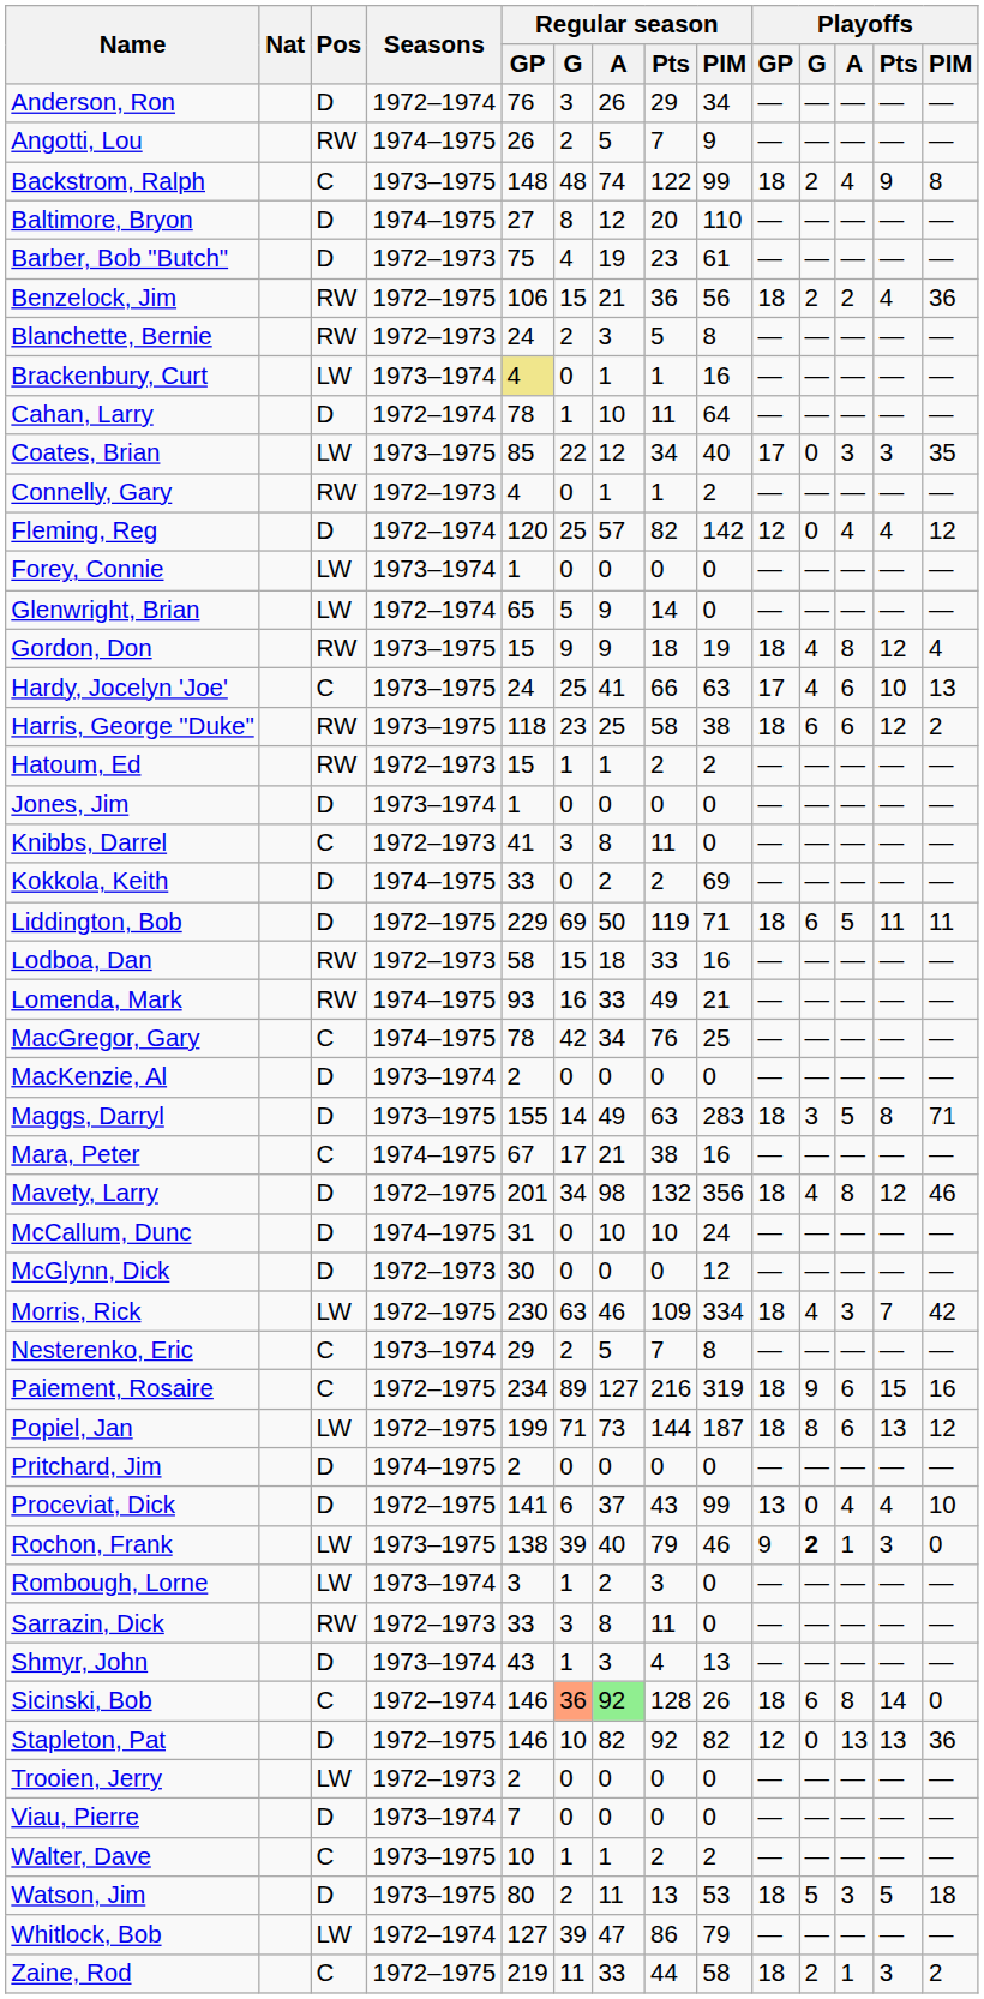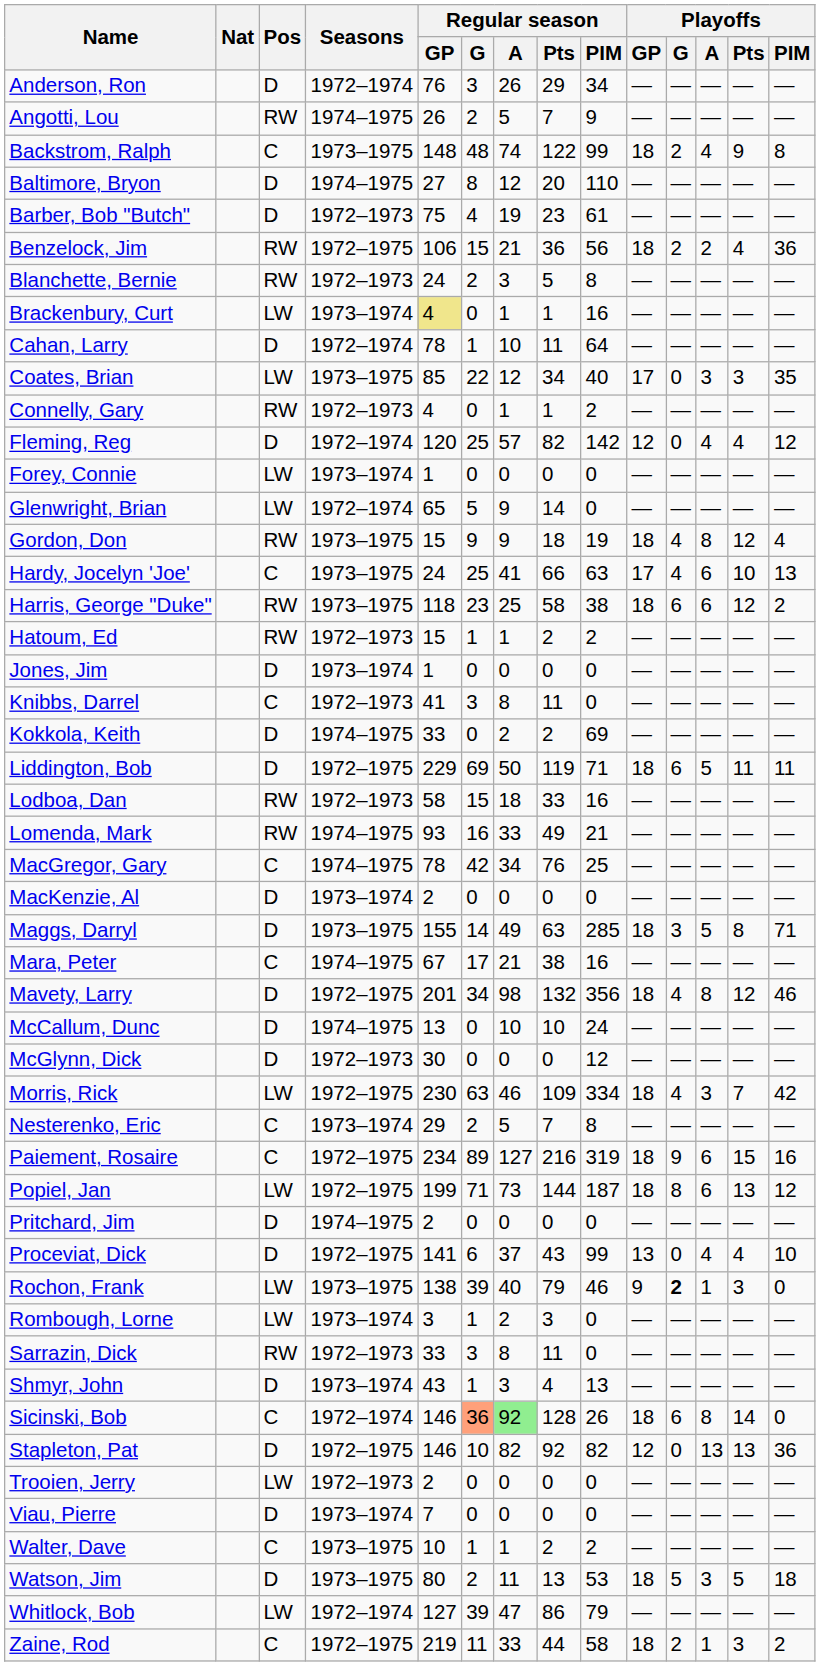 <table class="wikitable">
 <tr>
 <th rowspan="2">Name</th>
 <th rowspan="2">Nat</th>
 <th rowspan="2">Pos</th>
 <th rowspan="2">Seasons</th>
 <th colspan="5" class="unsortable">Regular season</th>
 <th colspan="5" class="unsortable">Playoffs</th>
 </tr>
 <tr>
 <th>GP</th>
 <th>G</th>
 <th>A</th>
 <th>Pts</th>
 <th>PIM</th>
 <th>GP</th>
 <th>G</th>
 <th>A</th>
 <th>Pts</th>
 <th>PIM</th>
 </tr>
 <tr>
 <td><a href='#'>Anderson, Ron</a></td>
 <td></td>
 <td>D</td>
 <td>1972–1974</td>
 <td>76</td>
 <td>3</td>
 <td>26</td>
 <td>29</td>
 <td>34</td>
 <td>—</td>
 <td>—</td>
 <td>—</td>
 <td>—</td>
 <td>—</td>
 </tr>
 <tr>
 <td><a href='#'>Angotti, Lou</a></td>
 <td></td>
 <td>RW</td>
 <td>1974–1975</td>
 <td>26</td>
 <td>2</td>
 <td>5</td>
 <td>7</td>
 <td>9</td>
 <td>—</td>
 <td>—</td>
 <td>—</td>
 <td>—</td>
 <td>—</td>
 </tr>
 <tr>
 <td><a href='#'>Backstrom, Ralph</a></td>
 <td></td>
 <td>C</td>
 <td>1973–1975</td>
 <td>148</td>
 <td>48</td>
 <td>74</td>
 <td>122</td>
 <td>99</td>
 <td>18</td>
 <td>2</td>
 <td>4</td>
 <td>9</td>
 <td>8</td>
 </tr>
 <tr>
 <td><a href='#'>Baltimore, Bryon</a></td>
 <td></td>
 <td>D</td>
 <td>1974–1975</td>
 <td>27</td>
 <td>8</td>
 <td>12</td>
 <td>20</td>
 <td>110</td>
 <td>—</td>
 <td>—</td>
 <td>—</td>
 <td>—</td>
 <td>—</td>
 </tr>
 <tr>
 <td><a href='#'>Barber, Bob "Butch"</a></td>
 <td></td>
 <td>D</td>
 <td>1972–1973</td>
 <td>75</td>
 <td>4</td>
 <td>19</td>
 <td>23</td>
 <td>61</td>
 <td>—</td>
 <td>—</td>
 <td>—</td>
 <td>—</td>
 <td>—</td>
 </tr>
 <tr>
 <td><a href='#'>Benzelock, Jim</a></td>
 <td></td>
 <td>RW</td>
 <td>1972–1975</td>
 <td>106</td>
 <td>15</td>
 <td>21</td>
 <td>36</td>
 <td>56</td>
 <td>18</td>
 <td>2</td>
 <td>2</td>
 <td>4</td>
 <td>36</td>
 </tr>
 <tr>
 <td><a href='#'>Blanchette, Bernie</a></td>
 <td></td>
 <td>RW</td>
 <td>1972–1973</td>
 <td>24</td>
 <td>2</td>
 <td>3</td>
 <td>5</td>
 <td>8</td>
 <td>—</td>
 <td>—</td>
 <td>—</td>
 <td>—</td>
 <td>—</td>
 </tr>
 <tr>
 <td><a href='#'>Brackenbury, Curt</a></td>
 <td></td>
 <td>LW</td>
 <td>1973–1974</td>
 <td style="background: khaki;">4</td>
 <td>0</td>
 <td>1</td>
 <td>1</td>
 <td>16</td>
 <td>—</td>
 <td>—</td>
 <td>—</td>
 <td>—</td>
 <td>—</td>
 </tr>
 <tr>
 <td><a href='#'>Cahan, Larry</a></td>
 <td></td>
 <td>D</td>
 <td>1972–1974</td>
 <td>78</td>
 <td>1</td>
 <td>10</td>
 <td>11</td>
 <td>64</td>
 <td>—</td>
 <td>—</td>
 <td>—</td>
 <td>—</td>
 <td>—</td>
 </tr>
 <tr>
 <td><a href='#'>Coates, Brian</a></td>
 <td></td>
 <td>LW</td>
 <td>1973–1975</td>
 <td>85</td>
 <td>22</td>
 <td>12</td>
 <td>34</td>
 <td>40</td>
 <td>17</td>
 <td>0</td>
 <td>3</td>
 <td>3</td>
 <td>35</td>
 </tr>
 <tr>
 <td><a href='#'>Connelly, Gary</a></td>
 <td></td>
 <td>RW</td>
 <td>1972–1973</td>
 <td>4</td>
 <td>0</td>
 <td>1</td>
 <td>1</td>
 <td>2</td>
 <td>—</td>
 <td>—</td>
 <td>—</td>
 <td>—</td>
 <td>—</td>
 </tr>
 <tr>
 <td><a href='#'>Fleming, Reg</a></td>
 <td></td>
 <td>D</td>
 <td>1972–1974</td>
 <td>120</td>
 <td>25</td>
 <td>57</td>
 <td>82</td>
 <td>142</td>
 <td>12</td>
 <td>0</td>
 <td>4</td>
 <td>4</td>
 <td>12</td>
 </tr>
 <tr>
 <td><a href='#'>Forey, Connie</a></td>
 <td></td>
 <td>LW</td>
 <td>1973–1974</td>
 <td>1</td>
 <td>0</td>
 <td>0</td>
 <td>0</td>
 <td>0</td>
 <td>—</td>
 <td>—</td>
 <td>—</td>
 <td>—</td>
 <td>—</td>
 </tr>
 <tr>
 <td><a href='#'>Glenwright, Brian</a></td>
 <td></td>
 <td>LW</td>
 <td>1972–1974</td>
 <td>65</td>
 <td>5</td>
 <td>9</td>
 <td>14</td>
 <td>0</td>
 <td>—</td>
 <td>—</td>
 <td>—</td>
 <td>—</td>
 <td>—</td>
 </tr>
 <tr>
 <td><a href='#'>Gordon, Don</a></td>
 <td></td>
 <td>RW</td>
 <td>1973–1975</td>
 <td>15</td>
 <td>9</td>
 <td>9</td>
 <td>18</td>
 <td>19</td>
 <td>18</td>
 <td>4</td>
 <td>8</td>
 <td>12</td>
 <td>4</td>
 </tr>
 <tr>
 <td><a href='#'>Hardy, Jocelyn 'Joe'</a></td>
 <td></td>
 <td>C</td>
 <td>1973–1975</td>
 <td>24</td>
 <td>25</td>
 <td>41</td>
 <td>66</td>
 <td>63</td>
 <td>17</td>
 <td>4</td>
 <td>6</td>
 <td>10</td>
 <td>13</td>
 </tr>
 <tr>
 <td><a href='#'>Harris, George "Duke"</a></td>
 <td></td>
 <td>RW</td>
 <td>1973–1975</td>
 <td>118</td>
 <td>23</td>
 <td>25</td>
 <td>58</td>
 <td>38</td>
 <td>18</td>
 <td>6</td>
 <td>6</td>
 <td>12</td>
 <td>2</td>
 </tr>
 <tr>
 <td><a href='#'>Hatoum, Ed</a></td>
 <td></td>
 <td>RW</td>
 <td>1972–1973</td>
 <td>15</td>
 <td>1</td>
 <td>1</td>
 <td>2</td>
 <td>2</td>
 <td>—</td>
 <td>—</td>
 <td>—</td>
 <td>—</td>
 <td>—</td>
 </tr>
 <tr>
 <td><a href='#'>Jones, Jim</a></td>
 <td></td>
 <td>D</td>
 <td>1973–1974</td>
 <td>1</td>
 <td>0</td>
 <td>0</td>
 <td>0</td>
 <td>0</td>
 <td>—</td>
 <td>—</td>
 <td>—</td>
 <td>—</td>
 <td>—</td>
 </tr>
 <tr>
 <td><a href='#'>Knibbs, Darrel</a></td>
 <td></td>
 <td>C</td>
 <td>1972–1973</td>
 <td>41</td>
 <td>3</td>
 <td>8</td>
 <td>11</td>
 <td>0</td>
 <td>—</td>
 <td>—</td>
 <td>—</td>
 <td>—</td>
 <td>—</td>
 </tr>
 <tr>
 <td><a href='#'>Kokkola, Keith</a></td>
 <td></td>
 <td>D</td>
 <td>1974–1975</td>
 <td>33</td>
 <td>0</td>
 <td>2</td>
 <td>2</td>
 <td>69</td>
 <td>—</td>
 <td>—</td>
 <td>—</td>
 <td>—</td>
 <td>—</td>
 </tr>
 <tr>
 <td><a href='#'>Liddington, Bob</a></td>
 <td></td>
 <td>D</td>
 <td>1972–1975</td>
 <td>229</td>
 <td>69</td>
 <td>50</td>
 <td>119</td>
 <td>71</td>
 <td>18</td>
 <td>6</td>
 <td>5</td>
 <td>11</td>
 <td>11</td>
 </tr>
 <tr>
 <td><a href='#'>Lodboa, Dan</a></td>
 <td></td>
 <td>RW</td>
 <td>1972–1973</td>
 <td>58</td>
 <td>15</td>
 <td>18</td>
 <td>33</td>
 <td>16</td>
 <td>—</td>
 <td>—</td>
 <td>—</td>
 <td>—</td>
 <td>—</td>
 </tr>
 <tr>
 <td><a href='#'>Lomenda, Mark</a></td>
 <td></td>
 <td>RW</td>
 <td>1974–1975</td>
 <td>93</td>
 <td>16</td>
 <td>33</td>
 <td>49</td>
 <td>21</td>
 <td>—</td>
 <td>—</td>
 <td>—</td>
 <td>—</td>
 <td>—</td>
 </tr>
 <tr>
 <td><a href='#'>MacGregor, Gary</a></td>
 <td></td>
 <td>C</td>
 <td>1974–1975</td>
 <td>78</td>
 <td>42</td>
 <td>34</td>
 <td>76</td>
 <td>25</td>
 <td>—</td>
 <td>—</td>
 <td>—</td>
 <td>—</td>
 <td>—</td>
 </tr>
 <tr>
 <td><a href='#'>MacKenzie, Al</a></td>
 <td></td>
 <td>D</td>
 <td>1973–1974</td>
 <td>2</td>
 <td>0</td>
 <td>0</td>
 <td>0</td>
 <td>0</td>
 <td>—</td>
 <td>—</td>
 <td>—</td>
 <td>—</td>
 <td>—</td>
 </tr>
 <tr>
 <td><a href='#'>Maggs, Darryl</a></td>
 <td></td>
 <td>D</td>
 <td>1973–1975</td>
 <td>155</td>
 <td>14</td>
 <td>49</td>
 <td>63</td>
-<td>283</td>
+<td>285</td>
 <td>18</td>
 <td>3</td>
 <td>5</td>
 <td>8</td>
 <td>71</td>
 </tr>
 <tr>
 <td><a href='#'>Mara, Peter</a></td>
 <td></td>
 <td>C</td>
 <td>1974–1975</td>
 <td>67</td>
 <td>17</td>
 <td>21</td>
 <td>38</td>
 <td>16</td>
 <td>—</td>
 <td>—</td>
 <td>—</td>
 <td>—</td>
 <td>—</td>
 </tr>
 <tr>
 <td><a href='#'>Mavety, Larry</a></td>
 <td></td>
 <td>D</td>
 <td>1972–1975</td>
 <td>201</td>
 <td>34</td>
 <td>98</td>
 <td>132</td>
 <td>356</td>
 <td>18</td>
 <td>4</td>
 <td>8</td>
 <td>12</td>
 <td>46</td>
 </tr>
 <tr>
 <td><a href='#'>McCallum, Dunc</a></td>
 <td></td>
 <td>D</td>
 <td>1974–1975</td>
-<td>31</td>
+<td>13</td>
 <td>0</td>
 <td>10</td>
 <td>10</td>
 <td>24</td>
 <td>—</td>
 <td>—</td>
 <td>—</td>
 <td>—</td>
 <td>—</td>
 </tr>
 <tr>
 <td><a href='#'>McGlynn, Dick</a></td>
 <td></td>
 <td>D</td>
 <td>1972–1973</td>
 <td>30</td>
 <td>0</td>
 <td>0</td>
 <td>0</td>
 <td>12</td>
 <td>—</td>
 <td>—</td>
 <td>—</td>
 <td>—</td>
 <td>—</td>
 </tr>
 <tr>
 <td><a href='#'>Morris, Rick</a></td>
 <td></td>
 <td>LW</td>
 <td>1972–1975</td>
 <td>230</td>
 <td>63</td>
 <td>46</td>
 <td>109</td>
 <td>334</td>
 <td>18</td>
 <td>4</td>
 <td>3</td>
 <td>7</td>
 <td>42</td>
 </tr>
 <tr>
 <td><a href='#'>Nesterenko, Eric</a></td>
 <td></td>
 <td>C</td>
 <td>1973–1974</td>
 <td>29</td>
 <td>2</td>
 <td>5</td>
 <td>7</td>
 <td>8</td>
 <td>—</td>
 <td>—</td>
 <td>—</td>
 <td>—</td>
 <td>—</td>
 </tr>
 <tr>
 <td><a href='#'>Paiement, Rosaire</a></td>
 <td></td>
 <td>C</td>
 <td>1972–1975</td>
 <td>234</td>
 <td>89</td>
 <td>127</td>
 <td>216</td>
 <td>319</td>
 <td>18</td>
 <td>9</td>
 <td>6</td>
 <td>15</td>
 <td>16</td>
 </tr>
 <tr>
 <td><a href='#'>Popiel, Jan</a></td>
 <td></td>
 <td>LW</td>
 <td>1972–1975</td>
 <td>199</td>
 <td>71</td>
 <td>73</td>
 <td>144</td>
 <td>187</td>
 <td>18</td>
 <td>8</td>
 <td>6</td>
 <td>13</td>
 <td>12</td>
 </tr>
 <tr>
 <td><a href='#'>Pritchard, Jim</a></td>
 <td></td>
 <td>D</td>
 <td>1974–1975</td>
 <td>2</td>
 <td>0</td>
 <td>0</td>
 <td>0</td>
 <td>0</td>
 <td>—</td>
 <td>—</td>
 <td>—</td>
 <td>—</td>
 <td>—</td>
 </tr>
 <tr>
 <td><a href='#'>Proceviat, Dick</a></td>
 <td></td>
 <td>D</td>
 <td>1972–1975</td>
 <td>141</td>
 <td>6</td>
 <td>37</td>
 <td>43</td>
 <td>99</td>
 <td>13</td>
 <td>0</td>
 <td>4</td>
 <td>4</td>
 <td>10</td>
 </tr>
 <tr>
 <td><a href='#'>Rochon, Frank</a></td>
 <td></td>
 <td>LW</td>
 <td>1973–1975</td>
 <td>138</td>
 <td>39</td>
 <td>40</td>
 <td>79</td>
 <td>46</td>
 <td>9</td>
 <td><strong>2</strong></td>
 <td>1</td>
 <td>3</td>
 <td>0</td>
 </tr>
 <tr>
 <td><a href='#'>Rombough, Lorne</a></td>
 <td></td>
 <td>LW</td>
 <td>1973–1974</td>
 <td>3</td>
 <td>1</td>
 <td>2</td>
 <td>3</td>
 <td>0</td>
 <td>—</td>
 <td>—</td>
 <td>—</td>
 <td>—</td>
 <td>—</td>
 </tr>
 <tr>
 <td><a href='#'>Sarrazin, Dick</a></td>
 <td></td>
 <td>RW</td>
 <td>1972–1973</td>
 <td>33</td>
 <td>3</td>
 <td>8</td>
 <td>11</td>
 <td>0</td>
 <td>—</td>
 <td>—</td>
 <td>—</td>
 <td>—</td>
 <td>—</td>
 </tr>
 <tr>
 <td><a href='#'>Shmyr, John</a></td>
 <td></td>
 <td>D</td>
 <td>1973–1974</td>
 <td>43</td>
 <td>1</td>
 <td>3</td>
 <td>4</td>
 <td>13</td>
 <td>—</td>
 <td>—</td>
 <td>—</td>
 <td>—</td>
 <td>—</td>
 </tr>
 <tr>
 <td><a href='#'>Sicinski, Bob</a></td>
 <td></td>
 <td>C</td>
 <td>1972–1974</td>
 <td>146</td>
 <td style="background: lightsalmon;">36</td>
 <td style="background: lightgreen;">92</td>
 <td>128</td>
 <td>26</td>
 <td>18</td>
 <td>6</td>
 <td>8</td>
 <td>14</td>
 <td>0</td>
 </tr>
 <tr>
 <td><a href='#'>Stapleton, Pat</a></td>
 <td></td>
 <td>D</td>
 <td>1972–1975</td>
 <td>146</td>
 <td>10</td>
 <td>82</td>
 <td>92</td>
 <td>82</td>
 <td>12</td>
 <td>0</td>
 <td>13</td>
 <td>13</td>
 <td>36</td>
 </tr>
 <tr>
 <td><a href='#'>Trooien, Jerry</a></td>
 <td></td>
 <td>LW</td>
 <td>1972–1973</td>
 <td>2</td>
 <td>0</td>
 <td>0</td>
 <td>0</td>
 <td>0</td>
 <td>—</td>
 <td>—</td>
 <td>—</td>
 <td>—</td>
 <td>—</td>
 </tr>
 <tr>
 <td><a href='#'>Viau, Pierre</a></td>
 <td></td>
 <td>D</td>
 <td>1973–1974</td>
 <td>7</td>
 <td>0</td>
 <td>0</td>
 <td>0</td>
 <td>0</td>
 <td>—</td>
 <td>—</td>
 <td>—</td>
 <td>—</td>
 <td>—</td>
 </tr>
 <tr>
 <td><a href='#'>Walter, Dave</a></td>
 <td></td>
 <td>C</td>
 <td>1973–1975</td>
 <td>10</td>
 <td>1</td>
 <td>1</td>
 <td>2</td>
 <td>2</td>
 <td>—</td>
 <td>—</td>
 <td>—</td>
 <td>—</td>
 <td>—</td>
 </tr>
 <tr>
 <td><a href='#'>Watson, Jim</a></td>
 <td></td>
 <td>D</td>
 <td>1973–1975</td>
 <td>80</td>
 <td>2</td>
 <td>11</td>
 <td>13</td>
 <td>53</td>
 <td>18</td>
 <td>5</td>
 <td>3</td>
 <td>5</td>
 <td>18</td>
 </tr>
 <tr>
 <td><a href='#'>Whitlock, Bob</a></td>
 <td></td>
 <td>LW</td>
 <td>1972–1974</td>
 <td>127</td>
 <td>39</td>
 <td>47</td>
 <td>86</td>
 <td>79</td>
 <td>—</td>
 <td>—</td>
 <td>—</td>
 <td>—</td>
 <td>—</td>
 </tr>
 <tr>
 <td><a href='#'>Zaine, Rod</a></td>
 <td></td>
 <td>C</td>
 <td>1972–1975</td>
 <td>219</td>
 <td>11</td>
 <td>33</td>
 <td>44</td>
 <td>58</td>
 <td>18</td>
 <td>2</td>
 <td>1</td>
 <td>3</td>
 <td>2</td>
 </tr>
 </table>
